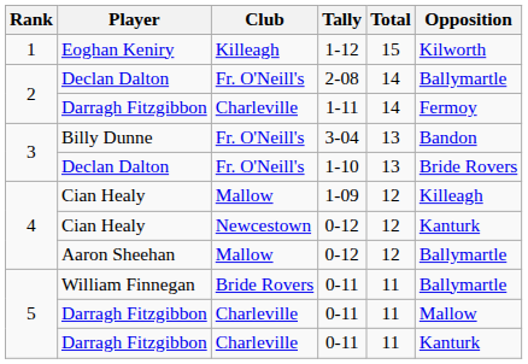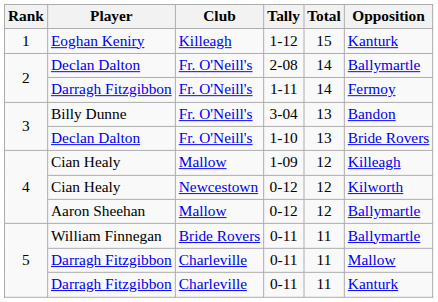 <table class="wikitable">
 <tr>
 <th>Rank</th>
 <th>Player</th>
 <th>Club</th>
 <th>Tally</th>
 <th>Total</th>
 <th>Opposition</th>
 </tr>
 <tr>
 <td rowspan="1" style="text-align:center;">1</td>
 <td><a href='#'>Eoghan Keniry</a></td>
 <td><a href='#'>Killeagh</a></td>
 <td align=center>1-12</td>
 <td align=center>15</td>
-<td><a href='#'>Kilworth</a></td>
+<td><a href='#'>Kanturk</a></td>
 </tr>
 <tr>
 <td rowspan="2" style="text-align:center;">2</td>
 <td><a href='#'>Declan Dalton</a></td>
 <td><a href='#'>Fr. O'Neill's</a></td>
 <td align=center>2-08</td>
 <td align=center>14</td>
 <td><a href='#'>Ballymartle</a></td>
 </tr>
 <tr>
 <td><a href='#'>Darragh Fitzgibbon</a></td>
-<td><a href='#'>Charleville</a></td>
+<td><a href='#'>Fr. O'Neill's</a></td>
 <td align=center>1-11</td>
 <td align=center>14</td>
 <td><a href='#'>Fermoy</a></td>
 </tr>
 <tr>
 <td rowspan="2" style="text-align:center;">3</td>
 <td>Billy Dunne</td>
 <td><a href='#'>Fr. O'Neill's</a></td>
 <td align=center>3-04</td>
 <td align=center>13</td>
 <td><a href='#'>Bandon</a></td>
 </tr>
 <tr>
 <td><a href='#'>Declan Dalton</a></td>
 <td><a href='#'>Fr. O'Neill's</a></td>
 <td align=center>1-10</td>
 <td align=center>13</td>
 <td><a href='#'>Bride Rovers</a></td>
 </tr>
 <tr>
 <td rowspan="3" style="text-align:center;">4</td>
 <td>Cian Healy</td>
 <td><a href='#'>Mallow</a></td>
 <td align=center>1-09</td>
 <td align=center>12</td>
 <td><a href='#'>Killeagh</a></td>
 </tr>
 <tr>
 <td>Cian Healy</td>
 <td><a href='#'>Newcestown</a></td>
 <td align=center>0-12</td>
 <td align=center>12</td>
-<td><a href='#'>Kanturk</a></td>
+<td><a href='#'>Kilworth</a></td>
 </tr>
 <tr>
 <td>Aaron Sheehan</td>
 <td><a href='#'>Mallow</a></td>
 <td align=center>0-12</td>
 <td align=center>12</td>
 <td><a href='#'>Ballymartle</a></td>
 </tr>
 <tr>
 <td rowspan="3" style="text-align:center;">5</td>
 <td>William Finnegan</td>
 <td><a href='#'>Bride Rovers</a></td>
 <td align=center>0-11</td>
 <td align=center>11</td>
 <td><a href='#'>Ballymartle</a></td>
 </tr>
 <tr>
 <td><a href='#'>Darragh Fitzgibbon</a></td>
 <td><a href='#'>Charleville</a></td>
 <td align=center>0-11</td>
 <td align=center>11</td>
 <td><a href='#'>Mallow</a></td>
 </tr>
 <tr>
 <td><a href='#'>Darragh Fitzgibbon</a></td>
 <td><a href='#'>Charleville</a></td>
 <td align=center>0-11</td>
 <td align=center>11</td>
 <td><a href='#'>Kanturk</a></td>
 </tr>
 </table>
